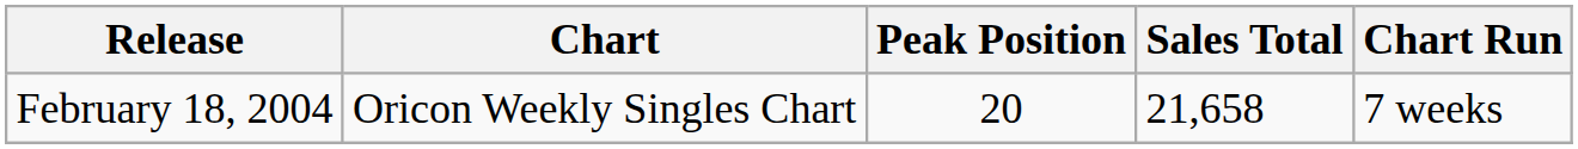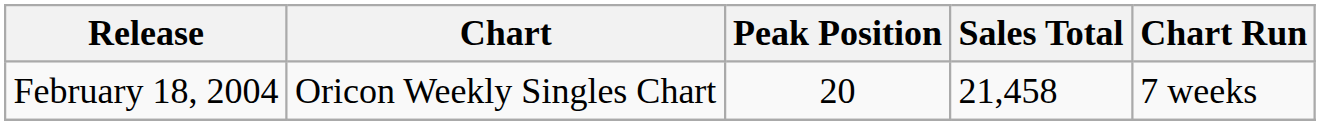 <table class="wikitable">
 <tr>
 <th align="left">Release</th>
 <th align="left">Chart</th>
 <th align="left">Peak Position</th>
 <th align="left">Sales Total</th>
 <th align="left">Chart Run</th>
 </tr>
 <tr>
 <td align="left">February 18, 2004</td>
 <td align="left">Oricon Weekly Singles Chart</td>
 <td align="center">20</td>
-<td align="left">21,658</td>
+<td align="left">21,458</td>
 <td align="left">7 weeks</td>
 </tr>
 <tr>
 </tr>
 </table>
